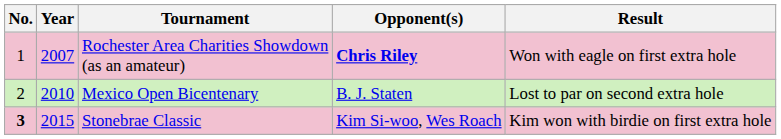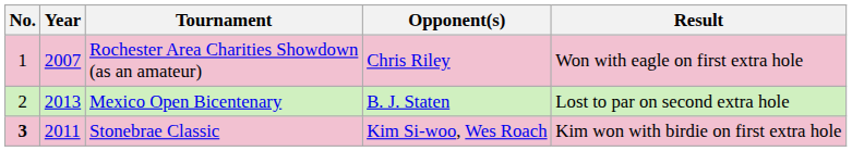 <table class="wikitable" style="font-size:95%;">
 <tr>
 <th>No.</th>
 <th>Year</th>
 <th>Tournament</th>
 <th>Opponent(s)</th>
 <th>Result</th>
 </tr>
 <tr style="background:#F2C1D1;">
 <td align=center>1</td>
 <td><a href='#'>2007</a></td>
 <td><a href='#'>Rochester Area Charities Showdown</a><br>(as an amateur)</td>
-<td><strong> <a href='#'>Chris Riley</a></strong></td>
+<td> <a href='#'>Chris Riley</a></td>
 <td>Won with eagle on first extra hole</td>
 </tr>
 <tr style="background:#D0F0C0;">
 <td align=center>2</td>
-<td><a href='#'>2010</a></td>
+<td><a href='#'>2013</a></td>
 <td><a href='#'>Mexico Open Bicentenary</a></td>
 <td> <a href='#'>B. J. Staten</a></td>
 <td>Lost to par on second extra hole</td>
 </tr>
 <tr style="background:#F2C1D1;">
 <td align=center><strong>3</strong></td>
-<td><a href='#'>2015</a></td>
+<td><a href='#'>2011</a></td>
 <td><a href='#'>Stonebrae Classic</a></td>
 <td> <a href='#'>Kim Si-woo</a>,  <a href='#'>Wes Roach</a></td>
 <td>Kim won with birdie on first extra hole</td>
 </tr>
 </table>
